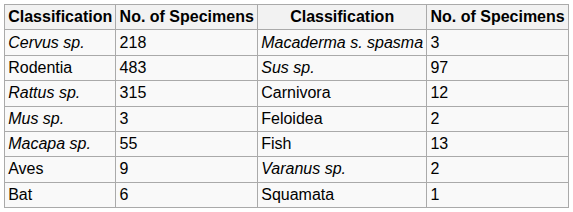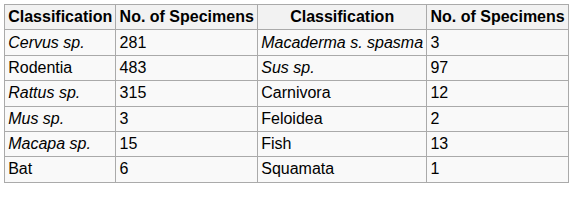 <table class="wikitable">
 <tr>
 <th>Classification</th>
 <th>No. of Specimens</th>
 <th>Classification</th>
 <th>No. of Specimens</th>
 </tr>
 <tr>
 <td><em>Cervus sp.</em></td>
-<td>218</td>
+<td>281</td>
 <td><em>Macaderma s. spasma</em></td>
 <td>3</td>
 </tr>
 <tr>
 <td>Rodentia</td>
 <td>483</td>
 <td><em>Sus sp.</em></td>
 <td>97</td>
 </tr>
 <tr>
 <td><em>Rattus sp.</em></td>
 <td>315</td>
 <td>Carnivora</td>
 <td>12</td>
 </tr>
 <tr>
 <td><em>Mus sp.</em></td>
 <td>3</td>
 <td>Feloidea</td>
 <td>2</td>
 </tr>
 <tr>
 <td><em>Macapa sp.</em></td>
-<td>55</td>
+<td>15</td>
 <td>Fish</td>
 <td>13</td>
-</tr>
-<tr>
-<td>Aves</td>
-<td>9</td>
-<td><em>Varanus sp.</em></td>
-<td>2</td>
 </tr>
 <tr>
 <td>Bat</td>
 <td>6</td>
 <td>Squamata</td>
 <td>1</td>
 </tr>
 </table>
